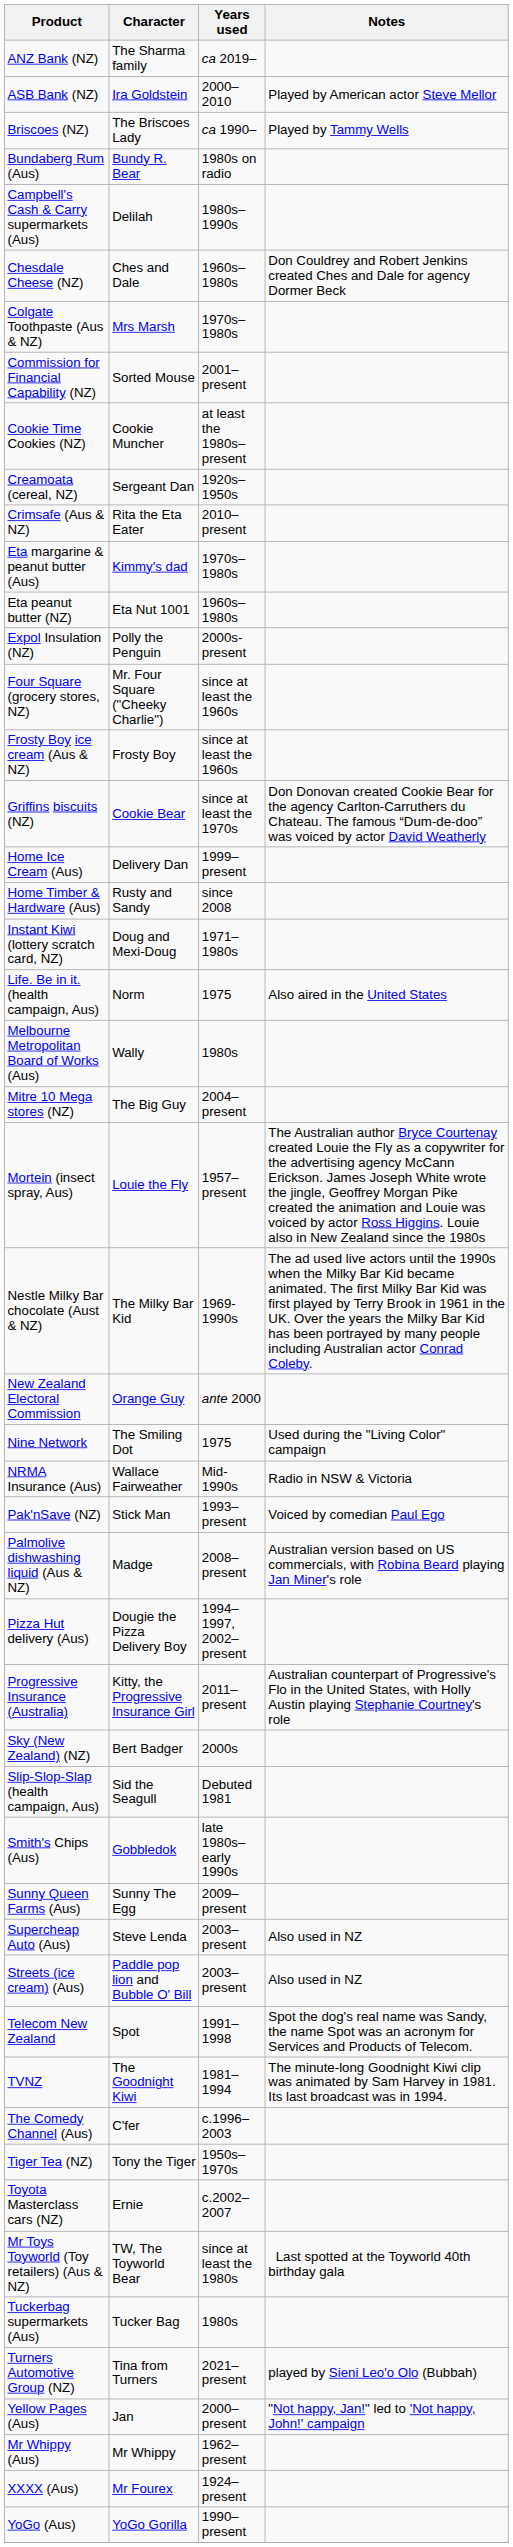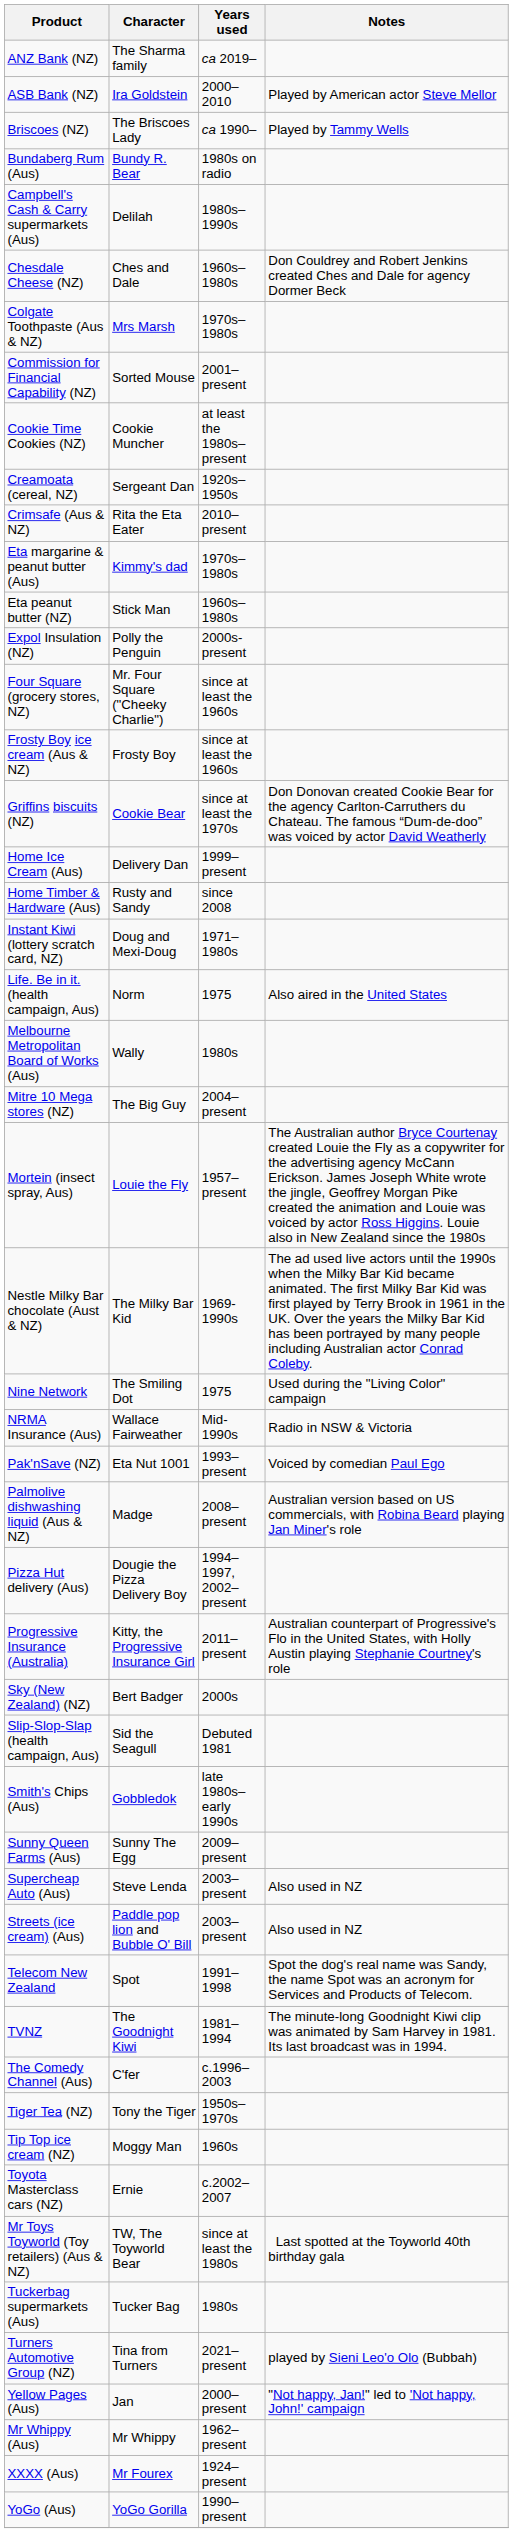 <table class="wikitable">
 <tr>
 <th>Product</th>
 <th>Character</th>
 <th>Years used</th>
 <th>Notes</th>
 </tr>
 <tr>
 <td><a href='#'>ANZ Bank</a> (NZ)</td>
 <td>The Sharma family</td>
 <td><em>ca</em> 2019–</td>
 <td> </td>
 </tr>
 <tr>
 <td><a href='#'>ASB Bank</a> (NZ)</td>
 <td><a href='#'>Ira Goldstein</a></td>
 <td>2000–2010</td>
 <td>Played by American actor <a href='#'>Steve Mellor</a></td>
 </tr>
 <tr>
 <td><a href='#'>Briscoes</a> (NZ)</td>
 <td>The Briscoes Lady</td>
 <td><em>ca</em> 1990–</td>
 <td>Played by <a href='#'>Tammy Wells</a></td>
 </tr>
 <tr>
 <td><a href='#'>Bundaberg Rum</a> (Aus)</td>
 <td><a href='#'>Bundy R. Bear</a></td>
 <td>1980s on radio</td>
 <td> </td>
 </tr>
 <tr>
 <td><a href='#'>Campbell's Cash & Carry</a> supermarkets (Aus)</td>
 <td>Delilah</td>
 <td>1980s–1990s</td>
 <td> </td>
 </tr>
 <tr>
 <td><a href='#'>Chesdale Cheese</a> (NZ)</td>
 <td>Ches and Dale</td>
 <td>1960s–1980s</td>
 <td> Don Couldrey and Robert Jenkins created Ches and Dale for agency Dormer Beck</td>
 </tr>
 <tr>
 <td><a href='#'>Colgate</a> Toothpaste (Aus & NZ)</td>
 <td><a href='#'>Mrs Marsh</a></td>
 <td>1970s–1980s</td>
 <td> </td>
 </tr>
 <tr>
 <td><a href='#'>Commission for Financial Capability</a> (NZ)</td>
 <td>Sorted Mouse</td>
 <td>2001–present</td>
 <td> </td>
 </tr>
 <tr>
 <td><a href='#'>Cookie Time</a> Cookies (NZ)</td>
 <td>Cookie Muncher</td>
 <td>at least the 1980s–present</td>
 <td> </td>
 </tr>
 <tr>
 <td><a href='#'>Creamoata</a> (cereal, NZ)</td>
 <td>Sergeant Dan</td>
 <td>1920s–1950s</td>
 <td> </td>
 </tr>
 <tr>
 <td><a href='#'>Crimsafe</a> (Aus & NZ)</td>
 <td>Rita the Eta Eater</td>
 <td>2010–present</td>
 <td> </td>
 </tr>
 <tr>
 <td><a href='#'>Eta</a> margarine & peanut butter (Aus)</td>
 <td><a href='#'>Kimmy's dad</a></td>
 <td>1970s–1980s</td>
 <td> </td>
 </tr>
 <tr>
 <td>Eta peanut butter (NZ)</td>
-<td>Eta Nut 1001</td>
+<td>Stick Man</td>
 <td>1960s–1980s</td>
 <td> </td>
 </tr>
 <tr>
 <td><a href='#'>Expol</a> Insulation (NZ)</td>
 <td>Polly the Penguin</td>
 <td>2000s-present</td>
 <td> </td>
 </tr>
 <tr>
 <td><a href='#'>Four Square</a> (grocery stores, NZ)</td>
 <td>Mr. Four Square ("Cheeky Charlie")</td>
 <td>since at least the 1960s</td>
 <td> </td>
 </tr>
 <tr>
 <td><a href='#'>Frosty Boy</a> <a href='#'>ice cream</a> (Aus & NZ)</td>
 <td>Frosty Boy</td>
 <td>since at least the 1960s</td>
 <td> </td>
 </tr>
 <tr>
 <td><a href='#'>Griffins</a> <a href='#'>biscuits</a> (NZ)</td>
 <td><a href='#'>Cookie Bear</a></td>
 <td>since at least the 1970s</td>
 <td> Don Donovan created Cookie Bear for the agency Carlton-Carruthers du Chateau. The famous “Dum-de-doo” was voiced by actor <a href='#'>David Weatherly</a></td>
 </tr>
 <tr>
 <td><a href='#'>Home Ice Cream</a> (Aus)</td>
 <td>Delivery Dan</td>
 <td>1999–present</td>
 <td> </td>
 </tr>
 <tr>
 <td><a href='#'>Home Timber & Hardware</a> (Aus)</td>
 <td>Rusty and Sandy</td>
 <td>since 2008</td>
 <td> </td>
 </tr>
 <tr>
 <td><a href='#'>Instant Kiwi</a> (lottery scratch card, NZ)</td>
 <td>Doug and Mexi-Doug</td>
 <td>1971–1980s</td>
 <td> </td>
 </tr>
 <tr>
 <td><a href='#'>Life. Be in it.</a> (health campaign, Aus)</td>
 <td>Norm</td>
 <td>1975</td>
 <td>Also aired in the <a href='#'>United States</a></td>
 </tr>
 <tr>
 <td><a href='#'>Melbourne Metropolitan Board of Works</a> (Aus)</td>
 <td>Wally</td>
 <td>1980s</td>
 <td> </td>
 </tr>
 <tr>
 <td><a href='#'>Mitre 10 Mega stores</a> (NZ)</td>
 <td>The Big Guy</td>
 <td>2004–present</td>
 <td> </td>
 </tr>
 <tr>
 <td><a href='#'>Mortein</a> (insect spray, Aus)</td>
 <td><a href='#'>Louie the Fly</a></td>
 <td>1957–present</td>
 <td>The Australian author <a href='#'>Bryce Courtenay</a> created Louie the Fly as a copywriter for the advertising agency McCann Erickson. James Joseph White wrote the jingle, Geoffrey Morgan Pike created the animation and Louie was voiced by actor <a href='#'>Ross Higgins</a>. Louie also in New Zealand since the 1980s</td>
 </tr>
 <tr>
 <td>Nestle Milky Bar chocolate (Aust & NZ)</td>
 <td>The Milky Bar Kid</td>
 <td>1969-1990s</td>
 <td>The ad used live actors until the 1990s when the Milky Bar Kid became animated. The first Milky Bar Kid was first played by Terry Brook in 1961 in the UK. Over the years the Milky Bar Kid has been portrayed by many people including Australian actor <a href='#'>Conrad Coleby</a>.</td>
 </tr>
 <tr>
-<td><a href='#'>New Zealand Electoral Commission</a></td>
-<td><a href='#'>Orange Guy</a></td>
-<td><em>ante</em> 2000</td>
-<td> </td>
-</tr>
-<tr>
 <td><a href='#'>Nine Network</a></td>
 <td>The Smiling Dot</td>
 <td>1975</td>
 <td>Used during the "Living Color" campaign</td>
 </tr>
 <tr>
 <td><a href='#'>NRMA</a> Insurance (Aus)</td>
 <td>Wallace Fairweather</td>
 <td>Mid-1990s</td>
 <td>Radio in NSW & Victoria</td>
 </tr>
 <tr>
 <td><a href='#'>Pak'nSave</a> (NZ)</td>
-<td>Stick Man</td>
+<td>Eta Nut 1001</td>
 <td>1993–present</td>
 <td>Voiced by comedian <a href='#'>Paul Ego</a></td>
 </tr>
 <tr>
 <td><a href='#'>Palmolive</a> <a href='#'>dishwashing liquid</a> (Aus & NZ)</td>
 <td>Madge</td>
 <td>2008–present</td>
 <td>Australian version based on US commercials, with <a href='#'>Robina Beard</a> playing <a href='#'>Jan Miner</a>'s role</td>
 </tr>
 <tr>
 <td><a href='#'>Pizza Hut</a> delivery (Aus)</td>
 <td>Dougie  the Pizza Delivery Boy</td>
 <td>1994–1997, 2002–present</td>
 <td> </td>
 </tr>
 <tr>
 <td><a href='#'>Progressive Insurance (Australia)</a></td>
 <td>Kitty, the <a href='#'>Progressive Insurance Girl</a></td>
 <td>2011–present</td>
 <td>Australian counterpart of Progressive's Flo in the United States, with Holly Austin playing <a href='#'>Stephanie Courtney</a>'s role</td>
 </tr>
 <tr>
 <td><a href='#'>Sky (New Zealand)</a> (NZ)</td>
 <td>Bert Badger</td>
 <td>2000s</td>
 <td> </td>
 </tr>
 <tr>
 <td><a href='#'>Slip-Slop-Slap</a> (health campaign, Aus)</td>
 <td>Sid the Seagull</td>
 <td>Debuted 1981</td>
 <td> </td>
 </tr>
 <tr>
 <td><a href='#'>Smith's</a> Chips (Aus)</td>
 <td><a href='#'>Gobbledok</a></td>
 <td>late 1980s–early 1990s</td>
 <td> </td>
 </tr>
 <tr>
 <td><a href='#'>Sunny Queen Farms</a> (Aus)</td>
 <td>Sunny The Egg</td>
 <td>2009–present</td>
 <td> </td>
 </tr>
 <tr>
 <td><a href='#'>Supercheap Auto</a> (Aus)</td>
 <td>Steve Lenda</td>
 <td>2003–present</td>
 <td>Also used in NZ</td>
 </tr>
 <tr>
 <td><a href='#'>Streets (ice cream)</a> (Aus)</td>
 <td><a href='#'>Paddle pop lion</a> and <a href='#'>Bubble O' Bill</a></td>
 <td>2003–present</td>
 <td>Also used in NZ</td>
 </tr>
 <tr>
 <td><a href='#'>Telecom New Zealand</a></td>
 <td>Spot</td>
 <td>1991–1998</td>
 <td>Spot the dog's real name was Sandy, the name Spot was an acronym for Services and Products of Telecom.  </td>
 </tr>
 <tr>
 <td><a href='#'>TVNZ</a></td>
 <td>The <a href='#'>Goodnight Kiwi</a></td>
 <td>1981–1994</td>
 <td>The minute-long Goodnight Kiwi clip was animated by Sam Harvey in 1981. Its last broadcast was in 1994.</td>
 </tr>
 <tr>
 <td><a href='#'>The Comedy Channel</a> (Aus)</td>
 <td>C'fer</td>
 <td>c.1996–2003</td>
 <td> </td>
 </tr>
 <tr>
 <td><a href='#'>Tiger Tea</a> (NZ)</td>
 <td>Tony the Tiger</td>
 <td>1950s–1970s</td>
 <td> </td>
 </tr>
 <tr>
+<td><a href='#'>Tip Top ice cream</a> (NZ)</td>
+<td>Moggy Man</td>
+<td>1960s</td>
+<td> </td>
+</tr>
+<tr>
 <td><a href='#'>Toyota</a> Masterclass cars (NZ)</td>
 <td>Ernie</td>
 <td>c.2002–2007</td>
 <td> </td>
 </tr>
 <tr>
 <td><a href='#'>Mr Toys Toyworld</a> (Toy retailers) (Aus & NZ)</td>
 <td>TW, The Toyworld Bear</td>
 <td>since at least the 1980s</td>
 <td>  Last spotted at the Toyworld 40th birthday gala</td>
 </tr>
 <tr>
 <td><a href='#'>Tuckerbag</a> supermarkets (Aus)</td>
 <td>Tucker Bag</td>
 <td>1980s</td>
 <td> </td>
 </tr>
 <tr>
 <td><a href='#'>Turners Automotive Group</a> (NZ)</td>
 <td>Tina from Turners</td>
 <td>2021–present</td>
 <td>played by <a href='#'>Sieni Leo'o Olo</a> (Bubbah)</td>
 </tr>
 <tr>
 <td><a href='#'>Yellow Pages</a> (Aus)</td>
 <td>Jan</td>
 <td>2000–present</td>
 <td>"<a href='#'>Not happy, Jan!</a>" led to <a href='#'>'Not happy, John!' campaign</a></td>
 </tr>
 <tr>
 <td><a href='#'>Mr Whippy</a> (Aus)</td>
 <td>Mr Whippy</td>
 <td>1962–present</td>
 <td> </td>
 </tr>
 <tr>
 <td><a href='#'>XXXX</a> (Aus)</td>
 <td><a href='#'>Mr Fourex</a></td>
 <td>1924–present</td>
 <td></td>
 </tr>
 <tr>
 <td><a href='#'>YoGo</a> (Aus)</td>
 <td><a href='#'>YoGo Gorilla</a></td>
 <td>1990–present</td>
 <td><br></td>
 </tr>
 <tr>
 </tr>
 </table>
